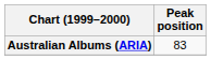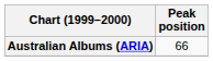 <table class="wikitable sortable plainrowheaders" style="text-align:center">
 <tr>
 <th scope="col">Chart (1999–2000)</th>
 <th scope="col">Peak<br>position</th>
 </tr>
 <tr>
 <th scope="row">Australian Albums (<a href='#'>ARIA</a>)</th>
-<td>83</td>
+<td>66</td>
 </tr>
 <tr>
 </tr>
 <tr>
 </tr>
 </table>
